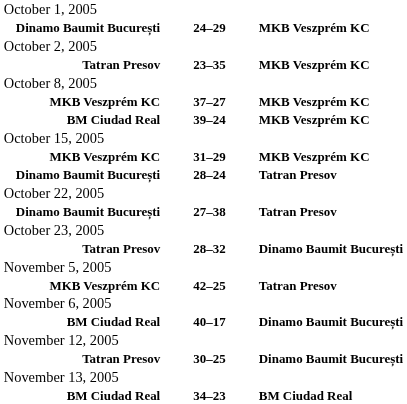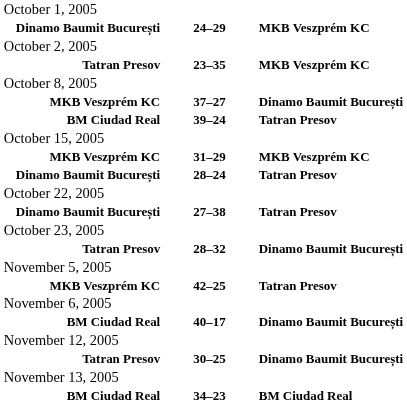 <table width=100% cellspacing=1>
 <tr>
 <th width=20%></th>
 <th width=12%></th>
 <th width=20%></th>
 <th></th>
 </tr>
 <tr>
 <td>October 1, 2005</td>
 </tr>
 <tr style=font-size:90%>
 <td align=right><strong>Dinamo Baumit București</strong></td>
 <td align=center><strong>24–29</strong></td>
 <td><strong>MKB Veszprém KC</strong></td>
 </tr>
 <tr>
 <td>October 2, 2005</td>
 </tr>
 <tr style=font-size:90%>
 <td align=right><strong>Tatran Presov</strong></td>
 <td align=center><strong>23–35</strong></td>
 <td><strong>MKB Veszprém KC</strong></td>
 </tr>
 <tr>
 <td>October 8, 2005</td>
 </tr>
 <tr style=font-size:90%>
 <td align=right><strong>MKB Veszprém KC</strong></td>
 <td align=center><strong>37–27</strong></td>
-<td><strong>MKB Veszprém KC</strong></td>
+<td><strong>Dinamo Baumit București</strong></td>
 </tr>
 <tr style=font-size:90%>
 <td align=right><strong>BM Ciudad Real</strong></td>
 <td align=center><strong>39–24</strong></td>
-<td><strong>MKB Veszprém KC</strong></td>
+<td><strong>Tatran Presov</strong></td>
 </tr>
 <tr>
 <td>October 15, 2005</td>
 </tr>
 <tr style=font-size:90%>
 <td align=right><strong>MKB Veszprém KC</strong></td>
 <td align=center><strong>31–29</strong></td>
 <td><strong>MKB Veszprém KC</strong></td>
 </tr>
 <tr style=font-size:90%>
 <td align=right><strong>Dinamo Baumit București</strong></td>
 <td align=center><strong>28–24</strong></td>
 <td><strong>Tatran Presov</strong></td>
 </tr>
 <tr>
 <td>October 22, 2005</td>
 </tr>
 <tr style=font-size:90%>
 <td align=right><strong>Dinamo Baumit București</strong></td>
 <td align=center><strong>27–38</strong></td>
 <td><strong>Tatran Presov</strong></td>
 </tr>
 <tr>
 <td>October 23, 2005</td>
 </tr>
 <tr style=font-size:90%>
 <td align=right><strong>Tatran Presov</strong></td>
 <td align=center><strong>28–32</strong></td>
 <td><strong>Dinamo Baumit București</strong></td>
 </tr>
 <tr>
 <td>November 5, 2005</td>
 </tr>
 <tr style=font-size:90%>
 <td align=right><strong>MKB Veszprém KC</strong></td>
 <td align=center><strong>42–25</strong></td>
 <td><strong>Tatran Presov</strong></td>
 </tr>
 <tr>
 <td>November 6, 2005</td>
 </tr>
 <tr style=font-size:90%>
 <td align=right><strong>BM Ciudad Real</strong></td>
 <td align=center><strong>40–17</strong></td>
 <td><strong>Dinamo Baumit București</strong></td>
 </tr>
 <tr>
 <td>November 12, 2005</td>
 </tr>
 <tr style=font-size:90%>
 <td align=right><strong>Tatran Presov</strong></td>
 <td align=center><strong>30–25</strong></td>
 <td><strong>Dinamo Baumit București</strong></td>
 </tr>
 <tr>
 <td>November 13, 2005</td>
 </tr>
 <tr style=font-size:90%>
 <td align=right><strong>BM Ciudad Real</strong></td>
 <td align=center><strong>34–23</strong></td>
 <td><strong>BM Ciudad Real</strong></td>
 </tr>
 </table>
